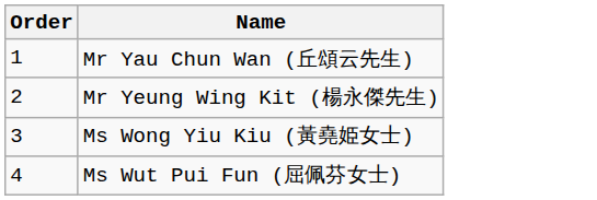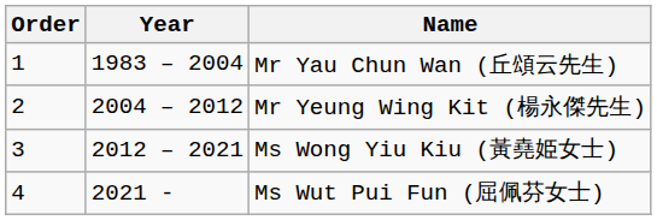 <table class="wikitable">
 <tr>
 <th>Order</th>
+<th>Year</th>
 <th>Name</th>
 </tr>
 <tr>
 <td>1</td>
+<td>1983 – 2004</td>
 <td>Mr Yau Chun Wan (丘頌云先生)</td>
 </tr>
 <tr>
 <td>2</td>
+<td>2004 – 2012</td>
 <td>Mr Yeung Wing Kit (楊永傑先生)</td>
 </tr>
 <tr>
 <td>3</td>
+<td>2012 – 2021</td>
 <td>Ms Wong Yiu Kiu (黃堯姫女士)</td>
 </tr>
 <tr>
 <td>4</td>
+<td>2021 -</td>
 <td>Ms Wut Pui Fun (屈佩芬女士)</td>
 </tr>
 </table>
